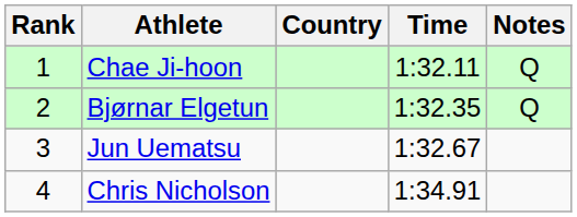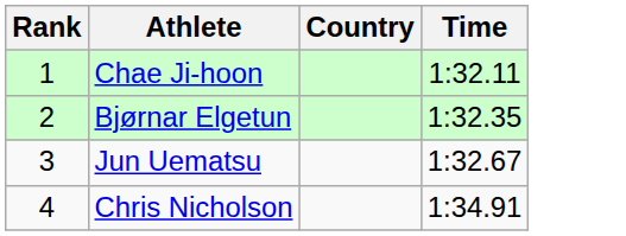 <table class="wikitable" style="text-align:center">
 <tr>
 <th>Rank</th>
 <th>Athlete</th>
 <th>Country</th>
 <th>Time</th>
-<th>Notes</th>
 </tr>
 <tr bgcolor=ccffcc>
 <td>1</td>
 <td align=left><a href='#'>Chae Ji-hoon</a></td>
 <td align=left></td>
 <td>1:32.11</td>
-<td>Q</td>
 </tr>
 <tr bgcolor=ccffcc>
 <td>2</td>
 <td align=left><a href='#'>Bjørnar Elgetun</a></td>
 <td align=left></td>
 <td>1:32.35</td>
-<td>Q</td>
 </tr>
 <tr>
 <td>3</td>
 <td align=left><a href='#'>Jun Uematsu</a></td>
 <td align=left></td>
 <td>1:32.67</td>
-<td></td>
 </tr>
 <tr>
 <td>4</td>
 <td align=left><a href='#'>Chris Nicholson</a></td>
 <td align=left></td>
 <td>1:34.91</td>
-<td></td>
 </tr>
 </table>
